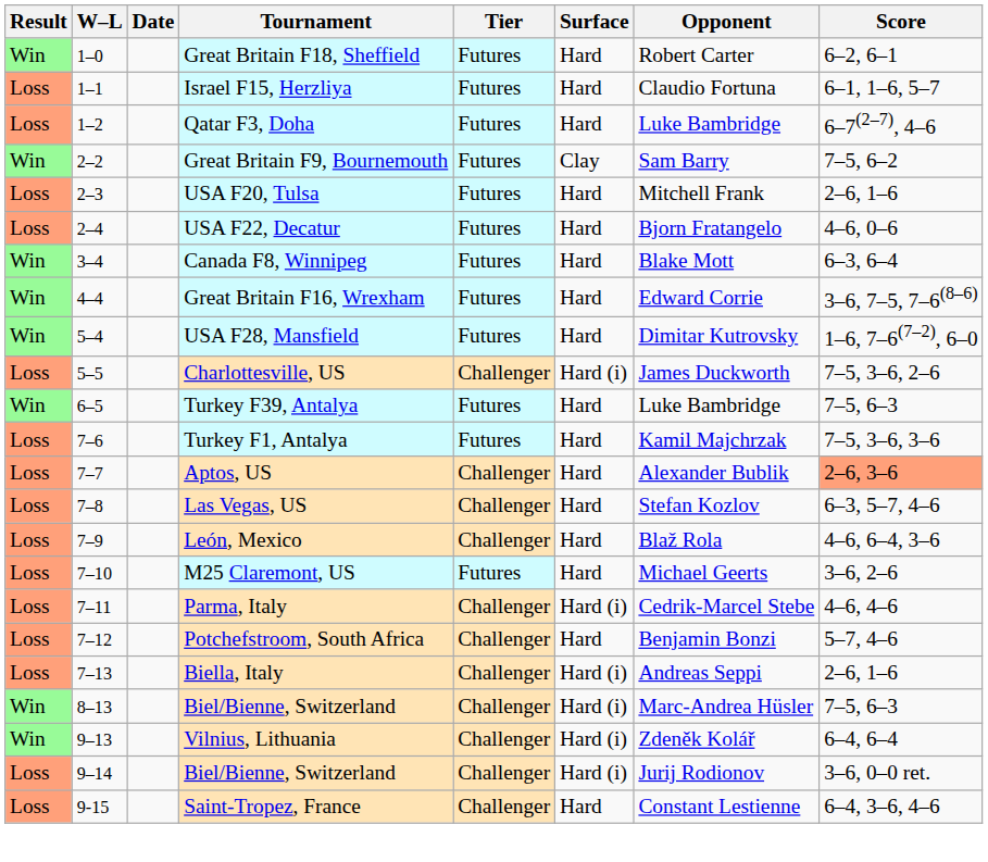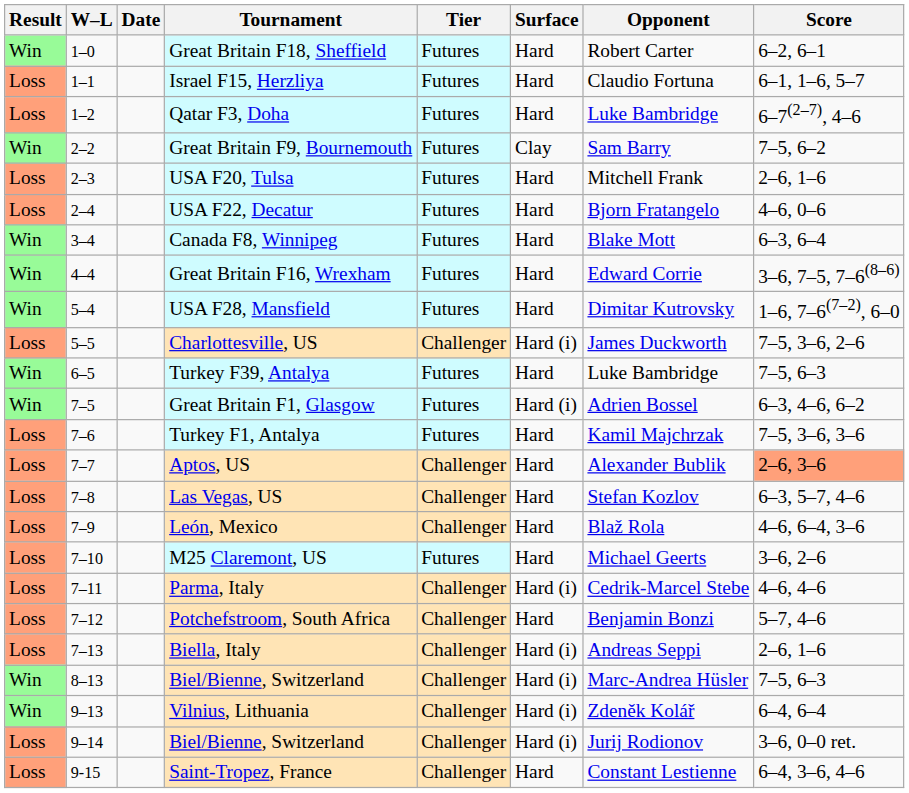 <table class="sortable wikitable">
 <tr>
 <th>Result</th>
 <th class="unsortable">W–L</th>
 <th>Date</th>
 <th>Tournament</th>
 <th>Tier</th>
 <th>Surface</th>
 <th>Opponent</th>
 <th class="unsortable">Score</th>
 </tr>
 <tr>
 <td bgcolor=98FB98>Win</td>
 <td><small>1–0</small></td>
 <td></td>
 <td style="background:#cffcff;">Great Britain F18, <a href='#'>Sheffield</a></td>
 <td style="background:#cffcff;">Futures</td>
 <td>Hard</td>
 <td> Robert Carter</td>
 <td>6–2, 6–1</td>
 </tr>
 <tr>
 <td bgcolor=FFA07A>Loss</td>
 <td><small>1–1</small></td>
 <td></td>
 <td style="background:#cffcff;">Israel F15, <a href='#'>Herzliya</a></td>
 <td style="background:#cffcff;">Futures</td>
 <td>Hard</td>
 <td> Claudio Fortuna</td>
 <td>6–1, 1–6, 5–7</td>
 </tr>
 <tr>
 <td bgcolor=FFA07A>Loss</td>
 <td><small>1–2</small></td>
 <td></td>
 <td style="background:#cffcff;">Qatar F3, <a href='#'>Doha</a></td>
 <td style="background:#cffcff;">Futures</td>
 <td>Hard</td>
 <td> <a href='#'>Luke Bambridge</a></td>
 <td>6–7<sup>(2–7)</sup>, 4–6</td>
 </tr>
 <tr>
 <td bgcolor=98FB98>Win</td>
 <td><small>2–2</small></td>
 <td></td>
 <td style="background:#cffcff;">Great Britain F9, <a href='#'>Bournemouth</a></td>
 <td style="background:#cffcff;">Futures</td>
 <td>Clay</td>
 <td> <a href='#'>Sam Barry</a></td>
 <td>7–5, 6–2</td>
 </tr>
 <tr>
 <td bgcolor=FFA07A>Loss</td>
 <td><small>2–3</small></td>
 <td></td>
 <td style="background:#cffcff;">USA F20, <a href='#'>Tulsa</a></td>
 <td style="background:#cffcff;">Futures</td>
 <td>Hard</td>
 <td> Mitchell Frank</td>
 <td>2–6, 1–6</td>
 </tr>
 <tr>
 <td bgcolor=FFA07A>Loss</td>
 <td><small>2–4</small></td>
 <td></td>
 <td style="background:#cffcff;">USA F22, <a href='#'>Decatur</a></td>
 <td style="background:#cffcff;">Futures</td>
 <td>Hard</td>
 <td> <a href='#'>Bjorn Fratangelo</a></td>
 <td>4–6, 0–6</td>
 </tr>
 <tr>
 <td bgcolor=98FB98>Win</td>
 <td><small>3–4</small></td>
 <td></td>
 <td style="background:#cffcff;">Canada F8, <a href='#'>Winnipeg</a></td>
 <td style="background:#cffcff;">Futures</td>
 <td>Hard</td>
 <td> <a href='#'>Blake Mott</a></td>
 <td>6–3, 6–4</td>
 </tr>
 <tr>
 <td bgcolor=98FB98>Win</td>
 <td><small>4–4</small></td>
 <td></td>
 <td style="background:#cffcff;">Great Britain F16, <a href='#'>Wrexham</a></td>
 <td style="background:#cffcff;">Futures</td>
 <td>Hard</td>
 <td> <a href='#'>Edward Corrie</a></td>
 <td>3–6, 7–5, 7–6<sup>(8–6)</sup></td>
 </tr>
 <tr>
 <td bgcolor=98FB98>Win</td>
 <td><small>5–4</small></td>
 <td></td>
 <td style="background:#cffcff;">USA F28, <a href='#'>Mansfield</a></td>
 <td style="background:#cffcff;">Futures</td>
 <td>Hard</td>
 <td> <a href='#'>Dimitar Kutrovsky</a></td>
 <td>1–6, 7–6<sup>(7–2)</sup>, 6–0</td>
 </tr>
 <tr>
 <td bgcolor=FFA07A>Loss</td>
 <td><small>5–5</small></td>
 <td><a href='#'></a></td>
 <td style="background:moccasin;"><a href='#'>Charlottesville</a>, US</td>
 <td style="background:moccasin;">Challenger</td>
 <td>Hard (i)</td>
 <td> <a href='#'>James Duckworth</a></td>
 <td>7–5, 3–6, 2–6</td>
 </tr>
 <tr>
 <td bgcolor=98FB98>Win</td>
 <td><small>6–5</small></td>
 <td></td>
 <td style="background:#cffcff;">Turkey F39, <a href='#'>Antalya</a></td>
 <td style="background:#cffcff;">Futures</td>
 <td>Hard</td>
 <td> Luke Bambridge</td>
 <td>7–5, 6–3</td>
 </tr>
 <tr>
+<td bgcolor=98FB98>Win</td>
+<td><small>7–5</small></td>
+<td></td>
+<td style="background:#cffcff;">Great Britain F1, <a href='#'>Glasgow</a></td>
+<td style="background:#cffcff;">Futures</td>
+<td>Hard (i)</td>
+<td> <a href='#'>Adrien Bossel</a></td>
+<td>6–3, 4–6, 6–2</td>
+</tr>
+<tr>
 <td bgcolor=FFA07A>Loss</td>
 <td><small>7–6</small></td>
 <td></td>
 <td style="background:#cffcff;">Turkey F1, Antalya</td>
 <td style="background:#cffcff;">Futures</td>
 <td>Hard</td>
 <td> <a href='#'>Kamil Majchrzak</a></td>
 <td>7–5, 3–6, 3–6</td>
 </tr>
 <tr>
 <td bgcolor=FFA07A>Loss</td>
 <td><small>7–7</small></td>
 <td><a href='#'></a></td>
 <td style="background:moccasin;"><a href='#'>Aptos</a>, US</td>
 <td style="background:moccasin;">Challenger</td>
 <td>Hard</td>
 <td> <a href='#'>Alexander Bublik</a></td>
 <td style="background: lightsalmon;">2–6, 3–6</td>
 </tr>
 <tr>
 <td bgcolor=FFA07A>Loss</td>
 <td><small>7–8</small></td>
 <td><a href='#'></a></td>
 <td style="background:moccasin;"><a href='#'>Las Vegas</a>, US</td>
 <td style="background:moccasin;">Challenger</td>
 <td>Hard</td>
 <td> <a href='#'>Stefan Kozlov</a></td>
 <td>6–3, 5–7, 4–6</td>
 </tr>
 <tr>
 <td bgcolor=FFA07A>Loss</td>
 <td><small>7–9</small></td>
 <td><a href='#'></a></td>
 <td style="background:moccasin;"><a href='#'>León</a>, Mexico</td>
 <td style="background:moccasin;">Challenger</td>
 <td>Hard</td>
 <td> <a href='#'>Blaž Rola</a></td>
 <td>4–6, 6–4, 3–6</td>
 </tr>
 <tr>
 <td bgcolor=FFA07A>Loss</td>
 <td><small>7–10</small></td>
 <td></td>
 <td style="background:#cffcff;">M25 <a href='#'>Claremont</a>, US</td>
 <td style="background:#cffcff;">Futures</td>
 <td>Hard</td>
 <td> <a href='#'>Michael Geerts</a></td>
 <td>3–6, 2–6</td>
 </tr>
 <tr>
 <td bgcolor=FFA07A>Loss</td>
 <td><small>7–11</small></td>
 <td><a href='#'></a></td>
 <td style="background:moccasin;"><a href='#'>Parma</a>, Italy</td>
 <td style="background:moccasin;">Challenger</td>
 <td>Hard (i)</td>
 <td> <a href='#'>Cedrik-Marcel Stebe</a></td>
 <td>4–6, 4–6</td>
 </tr>
 <tr>
 <td bgcolor=FFA07A>Loss</td>
 <td><small>7–12</small></td>
 <td><a href='#'></a></td>
 <td style="background:moccasin;"><a href='#'>Potchefstroom</a>, South Africa</td>
 <td style="background:moccasin;">Challenger</td>
 <td>Hard</td>
 <td> <a href='#'>Benjamin Bonzi</a></td>
 <td>5–7, 4–6</td>
 </tr>
 <tr>
 <td bgcolor=FFA07A>Loss</td>
 <td><small>7–13</small></td>
 <td><a href='#'></a></td>
 <td style="background:moccasin;"><a href='#'>Biella</a>, Italy</td>
 <td style="background:moccasin;">Challenger</td>
 <td>Hard (i)</td>
 <td> <a href='#'>Andreas Seppi</a></td>
 <td>2–6, 1–6</td>
 </tr>
 <tr>
 <td bgcolor=98FB98>Win</td>
 <td><small>8–13</small></td>
 <td><a href='#'></a></td>
 <td style="background:moccasin;"><a href='#'>Biel/Bienne</a>, Switzerland</td>
 <td style="background:moccasin;">Challenger</td>
 <td>Hard (i)</td>
 <td> <a href='#'>Marc-Andrea Hüsler</a></td>
 <td>7–5, 6–3</td>
 </tr>
 <tr>
 <td bgcolor=98FB98>Win</td>
 <td><small>9–13</small></td>
 <td><a href='#'></a></td>
 <td style="background:moccasin;"><a href='#'>Vilnius</a>, Lithuania</td>
 <td style="background:moccasin;">Challenger</td>
 <td>Hard (i)</td>
 <td> <a href='#'>Zdeněk Kolář</a></td>
 <td>6–4, 6–4</td>
 </tr>
 <tr>
 <td bgcolor=FFA07A>Loss</td>
 <td><small>9–14</small></td>
 <td><a href='#'></a></td>
 <td style="background:moccasin;"><a href='#'>Biel/Bienne</a>, Switzerland</td>
 <td style="background:moccasin;">Challenger</td>
 <td>Hard (i)</td>
 <td> <a href='#'>Jurij Rodionov</a></td>
 <td>3–6, 0–0 ret.</td>
 </tr>
 <tr>
 <td bgcolor=FFA07A>Loss</td>
 <td><small>9-15</small></td>
 <td><a href='#'></a></td>
 <td style="background:moccasin;"><a href='#'>Saint-Tropez</a>, France</td>
 <td style="background:moccasin;">Challenger</td>
 <td>Hard</td>
 <td> <a href='#'>Constant Lestienne</a></td>
 <td>6–4, 3–6, 4–6</td>
 </tr>
 </table>
